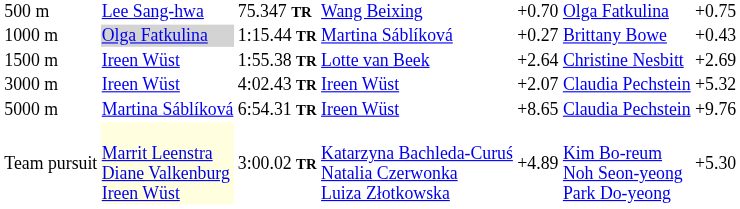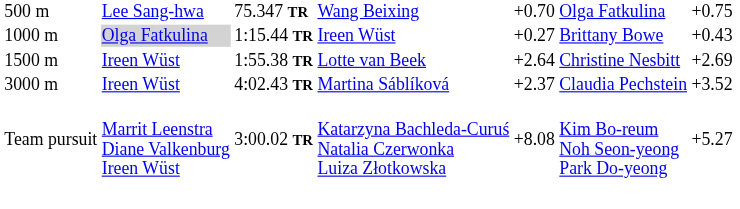 <table>
 <tr>
 <td>500 m<br></td>
 <td><a href='#'>Lee Sang-hwa</a><br><small></small></td>
 <td>75.347 <small><strong>TR</strong></small></td>
 <td><a href='#'>Wang Beixing</a><br><small></small></td>
 <td>+0.70</td>
 <td><a href='#'>Olga Fatkulina</a><br><small></small></td>
 <td>+0.75</td>
 </tr>
 <tr>
 <td>1000 m<br></td>
 <td style="background: lightgrey;"><a href='#'>Olga Fatkulina</a><br><small></small></td>
 <td>1:15.44 <small><strong>TR</strong></small></td>
-<td><a href='#'>Martina Sáblíková</a><br><small></small></td>
+<td><a href='#'>Ireen Wüst</a><br><small></small></td>
 <td>+0.27</td>
 <td><a href='#'>Brittany Bowe</a><br><small></small></td>
 <td>+0.43</td>
 </tr>
 <tr>
 <td>1500 m<br></td>
 <td><a href='#'>Ireen Wüst</a><br><small></small></td>
 <td>1:55.38 <small><strong>TR</strong></small></td>
 <td><a href='#'>Lotte van Beek</a><br><small></small></td>
 <td>+2.64</td>
 <td><a href='#'>Christine Nesbitt</a><br><small></small></td>
 <td>+2.69</td>
 </tr>
 <tr>
 <td>3000 m<br></td>
 <td><a href='#'>Ireen Wüst</a><br><small></small></td>
 <td>4:02.43 <small><strong>TR</strong></small></td>
-<td><a href='#'>Ireen Wüst</a><br><small></small></td>
-<td>+2.07</td>
+<td><a href='#'>Martina Sáblíková</a><br><small></small></td>
+<td>+2.37</td>
 <td><a href='#'>Claudia Pechstein</a><br><small></small></td>
-<td>+5.32</td>
-</tr>
-<tr>
-<td>5000 m<br></td>
-<td><a href='#'>Martina Sáblíková</a><br><small></small></td>
-<td>6:54.31 <small><strong>TR</strong></small></td>
-<td><a href='#'>Ireen Wüst</a><br><small></small></td>
-<td>+8.65</td>
-<td><a href='#'>Claudia Pechstein</a><br><small></small></td>
-<td>+9.76</td>
+<td>+3.52</td>
 </tr>
 <tr>
 <td>Team pursuit<br></td>
-<td style="background: lightyellow;"><br><a href='#'>Marrit Leenstra</a><br><a href='#'>Diane Valkenburg</a><br><a href='#'>Ireen Wüst</a></td>
+<td><br><a href='#'>Marrit Leenstra</a><br><a href='#'>Diane Valkenburg</a><br><a href='#'>Ireen Wüst</a></td>
 <td>3:00.02 <small><strong>TR</strong></small></td>
 <td><br><a href='#'>Katarzyna Bachleda-Curuś</a><br><a href='#'>Natalia Czerwonka</a><br><a href='#'>Luiza Złotkowska</a></td>
-<td>+4.89</td>
+<td>+8.08</td>
 <td><br><a href='#'>Kim Bo-reum</a><br><a href='#'>Noh Seon-yeong</a><br><a href='#'>Park Do-yeong</a></td>
-<td>+5.30</td>
+<td>+5.27</td>
 </tr>
 </table>
